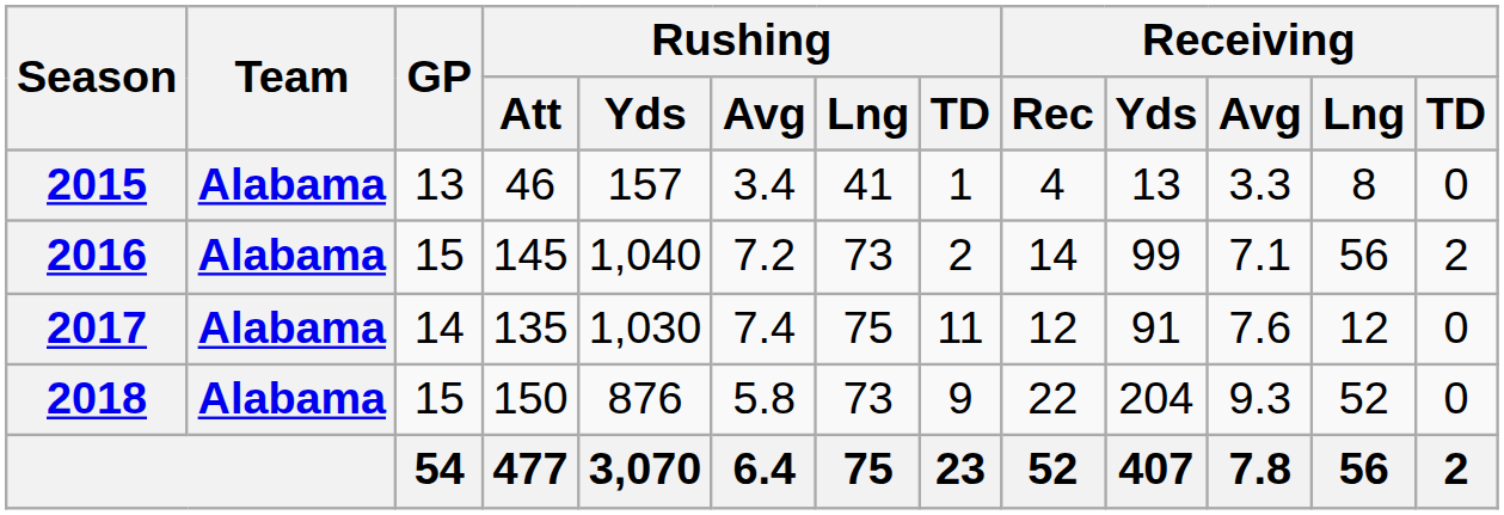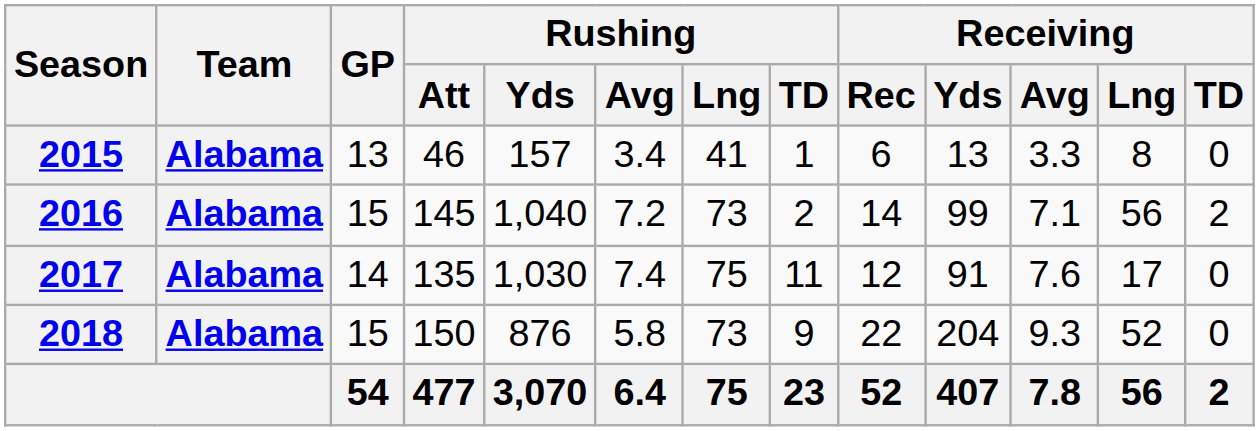 <table class="wikitable" style="text-align:center;">
 <tr>
 <th rowspan="2">Season</th>
 <th rowspan="2">Team</th>
 <th rowspan="2">GP</th>
 <th colspan="5">Rushing</th>
 <th colspan="5">Receiving</th>
 </tr>
 <tr>
 <th>Att</th>
 <th>Yds</th>
 <th>Avg</th>
 <th>Lng</th>
 <th>TD</th>
 <th>Rec</th>
 <th>Yds</th>
 <th>Avg</th>
 <th>Lng</th>
 <th>TD</th>
 </tr>
 <tr>
 <th><a href='#'>2015</a></th>
 <th><a href='#'>Alabama</a></th>
 <td>13</td>
 <td>46</td>
 <td>157</td>
 <td>3.4</td>
 <td>41</td>
 <td>1</td>
-<td>4</td>
+<td>6</td>
 <td>13</td>
 <td>3.3</td>
 <td>8</td>
 <td>0</td>
 </tr>
 <tr>
 <th><a href='#'>2016</a></th>
 <th><a href='#'>Alabama</a></th>
 <td>15</td>
 <td>145</td>
 <td>1,040</td>
 <td>7.2</td>
 <td>73</td>
 <td>2</td>
 <td>14</td>
 <td>99</td>
 <td>7.1</td>
 <td>56</td>
 <td>2</td>
 </tr>
 <tr>
 <th><a href='#'>2017</a></th>
 <th><a href='#'>Alabama</a></th>
 <td>14</td>
 <td>135</td>
 <td>1,030</td>
 <td>7.4</td>
 <td>75</td>
 <td>11</td>
 <td>12</td>
 <td>91</td>
 <td>7.6</td>
-<td>12</td>
+<td>17</td>
 <td>0</td>
 </tr>
 <tr>
 <th><a href='#'>2018</a></th>
 <th><a href='#'>Alabama</a></th>
 <td>15</td>
 <td>150</td>
 <td>876</td>
 <td>5.8</td>
 <td>73</td>
 <td>9</td>
 <td>22</td>
 <td>204</td>
 <td>9.3</td>
 <td>52</td>
 <td>0</td>
 </tr>
 <tr>
 <th colspan="2"></th>
 <th>54</th>
 <th>477</th>
 <th>3,070</th>
 <th>6.4</th>
 <th>75</th>
 <th>23</th>
 <th>52</th>
 <th>407</th>
 <th>7.8</th>
 <th>56</th>
 <th>2</th>
 </tr>
 </table>
